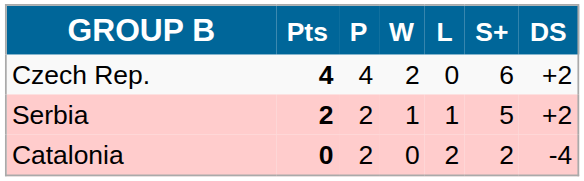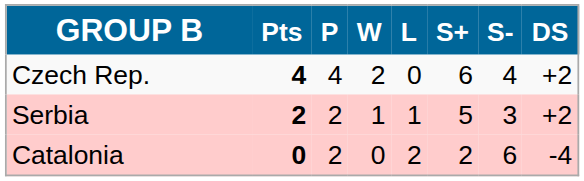 <table align=center cellpadding="3" cellspacing="0" style="background: #f9f9f9; border: 1px #aaa solid; border-collapse: collapse; font-size: 95%;" width=330>
 <tr bgcolor=#006699 style="color:white;">
 <th width=34% style=font-size:120%><strong>GROUP B</strong></th>
 <th width=5%>Pts</th>
 <th width=5%>P</th>
 <th width=5%>W</th>
 <th width=5%>L</th>
 <th width=5%>S+</th>
+<th width=5%>S-</th>
 <th width=5%>DS</th>
 </tr>
 <tr align=right>
 <td align=left> Czech Rep.</td>
 <td><strong>4</strong></td>
 <td>4</td>
 <td>2</td>
 <td>0</td>
 <td>6</td>
+<td>4</td>
 <td>+2</td>
 </tr>
 <tr align=right bgcolor=#ffcccc>
 <td align=left> Serbia</td>
 <td><strong>2</strong></td>
 <td>2</td>
 <td>1</td>
 <td>1</td>
 <td>5</td>
+<td>3</td>
 <td>+2</td>
 </tr>
 <tr align=right bgcolor=#ffcccc>
 <td align=left> Catalonia</td>
 <td><strong>0</strong></td>
 <td>2</td>
 <td>0</td>
 <td>2</td>
 <td>2</td>
+<td>6</td>
 <td>-4</td>
 </tr>
 </table>
